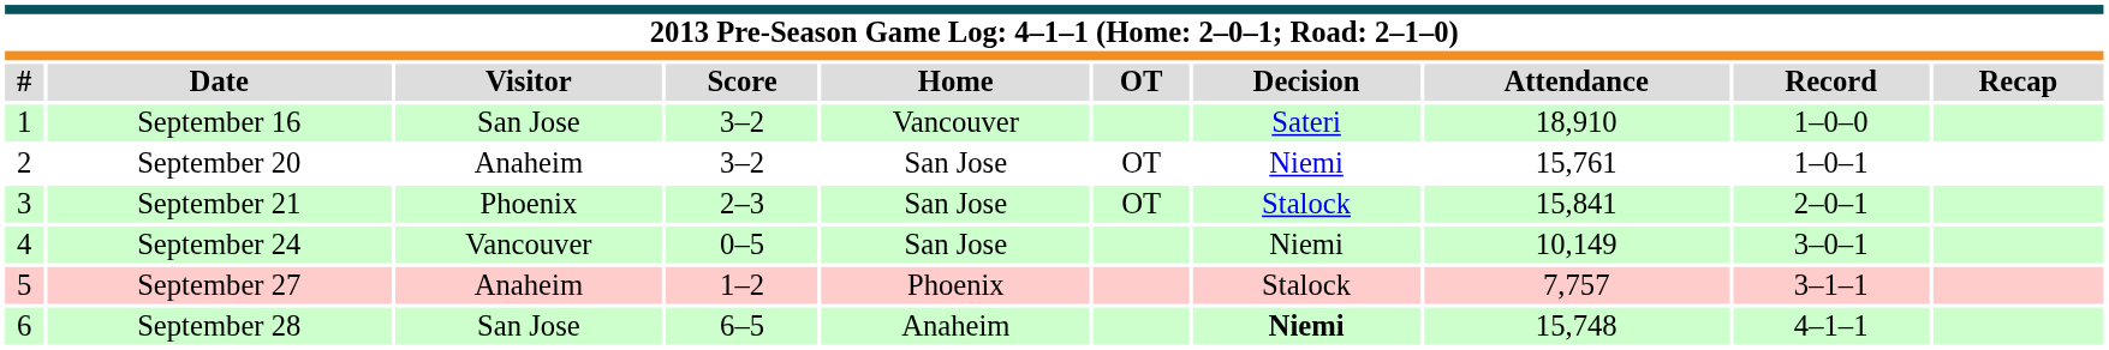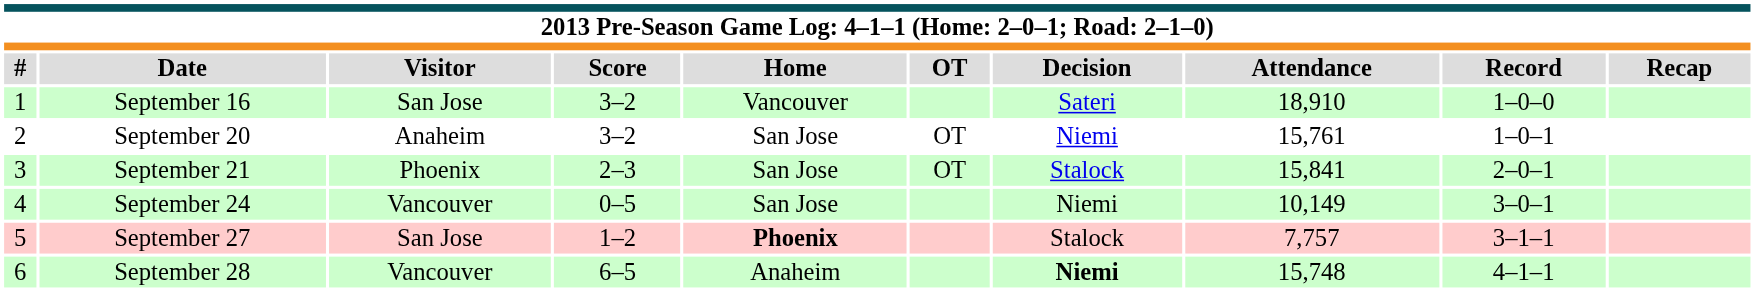 <table class="toccolours collapsible collapsed"  style="width:90%; clear:both; margin:1.5em auto; text-align:center;">
 <tr>
 <th colspan=10 style="background:#fff; border-top:#05535D 5px solid; border-bottom:#F38F20 5px solid;">2013 Pre-Season Game Log: 4–1–1 (Home: 2–0–1; Road: 2–1–0)</th>
 </tr>
 <tr style="text-align:center; background:#ddd;">
 <th>#</th>
 <th>Date</th>
 <th>Visitor</th>
 <th>Score</th>
 <th>Home</th>
 <th>OT</th>
 <th>Decision</th>
 <th>Attendance</th>
 <th>Record</th>
 <th>Recap</th>
 </tr>
 <tr style="text-align:center; background:#cfc;">
 <td>1</td>
 <td>September 16</td>
 <td>San Jose</td>
 <td>3–2</td>
 <td>Vancouver</td>
 <td></td>
 <td><a href='#'>Sateri</a></td>
 <td>18,910</td>
 <td>1–0–0</td>
 <td></td>
 </tr>
 <tr style="text-align:center; background:#fff;">
 <td>2</td>
 <td>September 20</td>
 <td>Anaheim</td>
 <td>3–2</td>
 <td>San Jose</td>
 <td>OT</td>
 <td><a href='#'>Niemi</a></td>
 <td>15,761</td>
 <td>1–0–1</td>
 <td></td>
 </tr>
 <tr style="text-align:center; background:#cfc;">
 <td>3</td>
 <td>September 21</td>
 <td>Phoenix</td>
 <td>2–3</td>
 <td>San Jose</td>
 <td>OT</td>
 <td><a href='#'>Stalock</a></td>
 <td>15,841</td>
 <td>2–0–1</td>
 <td></td>
 </tr>
 <tr style="text-align:center; background:#cfc;">
 <td>4</td>
 <td>September 24</td>
 <td>Vancouver</td>
 <td>0–5</td>
 <td>San Jose</td>
 <td></td>
 <td>Niemi</td>
 <td>10,149</td>
 <td>3–0–1</td>
 <td></td>
 </tr>
 <tr style="text-align:center; background:#fcc;">
 <td>5</td>
 <td>September 27</td>
-<td>Anaheim</td>
+<td>San Jose</td>
 <td>1–2</td>
-<td>Phoenix</td>
+<td><strong>Phoenix</strong></td>
 <td></td>
 <td>Stalock</td>
 <td>7,757</td>
 <td>3–1–1</td>
 <td></td>
 </tr>
 <tr style="text-align:center; background:#cfc;">
 <td>6</td>
 <td>September 28</td>
-<td>San Jose</td>
+<td>Vancouver</td>
 <td>6–5</td>
 <td>Anaheim</td>
 <td></td>
 <td><strong>Niemi</strong></td>
 <td>15,748</td>
 <td>4–1–1</td>
 <td></td>
 </tr>
 </table>
